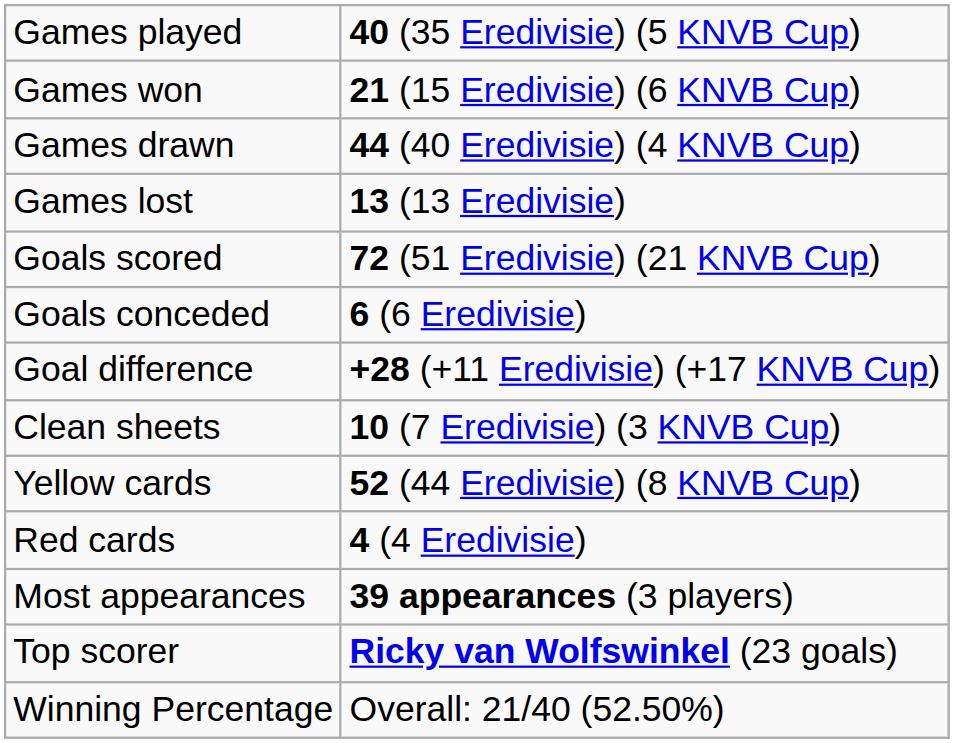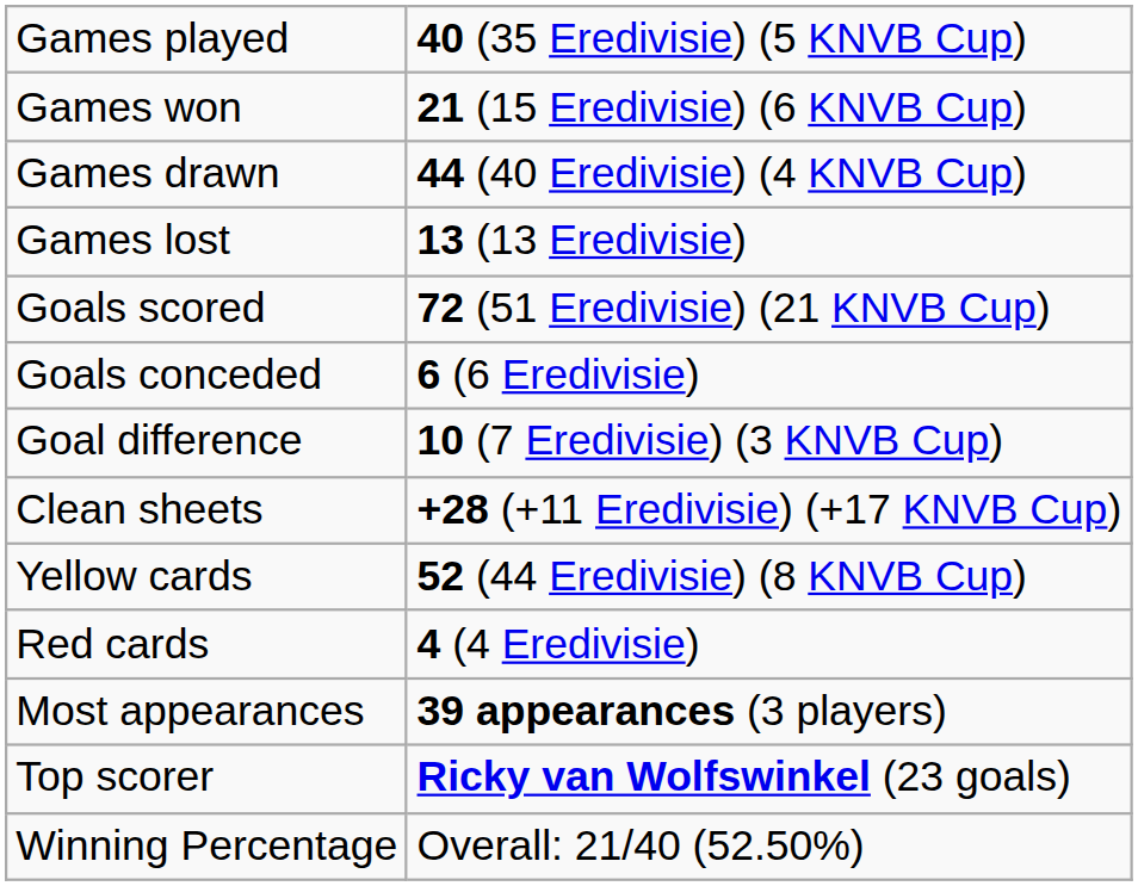 <table class="wikitable">
 <tr>
 <td>Games played</td>
 <td><strong>40</strong> (35 <a href='#'>Eredivisie</a>) (5 <a href='#'>KNVB Cup</a>)</td>
 </tr>
 <tr>
 <td>Games won</td>
 <td><strong>21</strong> (15 <a href='#'>Eredivisie</a>) (6 <a href='#'>KNVB Cup</a>)</td>
 </tr>
 <tr>
 <td>Games drawn</td>
 <td><strong>44</strong> (40 <a href='#'>Eredivisie</a>) (4 <a href='#'>KNVB Cup</a>)</td>
 </tr>
 <tr>
 <td>Games lost</td>
 <td><strong>13</strong> (13 <a href='#'>Eredivisie</a>)</td>
 </tr>
 <tr>
 <td>Goals scored</td>
 <td><strong>72</strong> (51 <a href='#'>Eredivisie</a>) (21 <a href='#'>KNVB Cup</a>)</td>
 </tr>
 <tr>
 <td>Goals conceded</td>
 <td><strong>6</strong> (6 <a href='#'>Eredivisie</a>)</td>
 </tr>
 <tr>
 <td>Goal difference</td>
-<td><strong>+28</strong> (+11 <a href='#'>Eredivisie</a>) (+17 <a href='#'>KNVB Cup</a>)</td>
+<td><strong>10</strong> (7 <a href='#'>Eredivisie</a>) (3 <a href='#'>KNVB Cup</a>)</td>
 </tr>
 <tr>
 <td>Clean sheets</td>
-<td><strong>10</strong> (7 <a href='#'>Eredivisie</a>) (3 <a href='#'>KNVB Cup</a>)</td>
+<td><strong>+28</strong> (+11 <a href='#'>Eredivisie</a>) (+17 <a href='#'>KNVB Cup</a>)</td>
 </tr>
 <tr>
 <td>Yellow cards</td>
 <td><strong>52</strong> (44 <a href='#'>Eredivisie</a>) (8 <a href='#'>KNVB Cup</a>)</td>
 </tr>
 <tr>
 <td>Red cards</td>
 <td><strong>4</strong> (4 <a href='#'>Eredivisie</a>)</td>
 </tr>
 <tr>
 <td>Most appearances</td>
 <td><strong>39 appearances</strong> (3 players)</td>
 </tr>
 <tr>
 <td>Top scorer</td>
 <td> <strong><a href='#'>Ricky van Wolfswinkel</a></strong> (23 goals)</td>
 </tr>
 <tr>
 <td>Winning Percentage</td>
 <td>Overall: 21/40 (52.50%)</td>
 </tr>
 </table>
